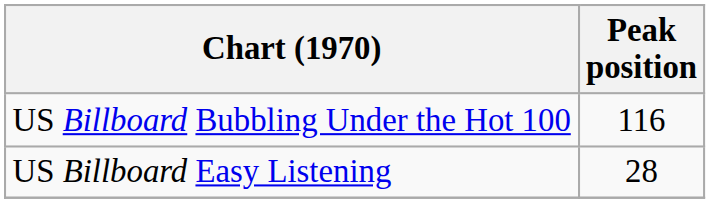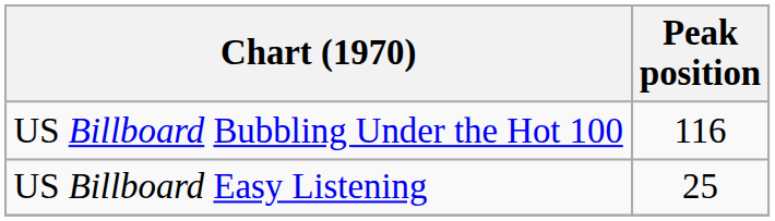 <table class="wikitable">
 <tr>
 <th align="left">Chart (1970)</th>
 <th align="left">Peak<br>position</th>
 </tr>
 <tr>
 <td>US <em><a href='#'>Billboard</a></em> <a href='#'>Bubbling Under the Hot 100</a></td>
 <td style="text-align:center;">116</td>
 </tr>
 <tr>
 <td>US <em>Billboard</em> <a href='#'>Easy Listening</a></td>
-<td style="text-align:center;">28</td>
+<td style="text-align:center;">25</td>
 </tr>
 <tr>
 </tr>
 </table>
